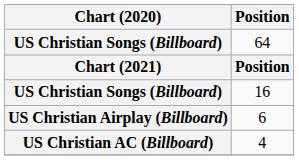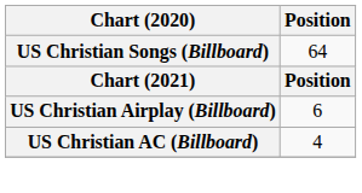 <table class="wikitable plainrowheaders" style="text-align:center">
 <tr>
 <th scope="col">Chart (2020)</th>
 <th scope="col">Position</th>
 </tr>
 <tr>
 <th scope="row">US Christian Songs (<em>Billboard</em>)</th>
 <td>64</td>
 </tr>
 <tr>
 <th scope="col">Chart (2021)</th>
 <th scope="col">Position</th>
 </tr>
 <tr>
-<th scope="row">US Christian Songs (<em>Billboard</em>)</th>
-<td>16</td>
-</tr>
-<tr>
 <th scope="row">US Christian Airplay (<em>Billboard</em>)</th>
 <td>6</td>
 </tr>
 <tr>
 <th scope="row">US Christian AC (<em>Billboard</em>)</th>
 <td>4</td>
 </tr>
 <tr>
 </tr>
 </table>
